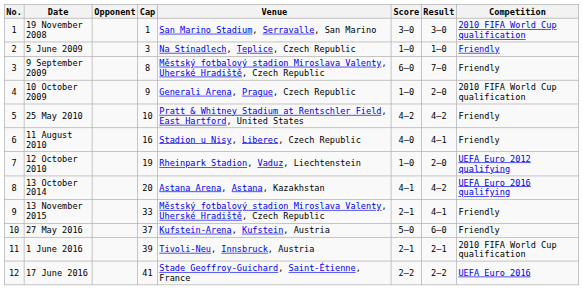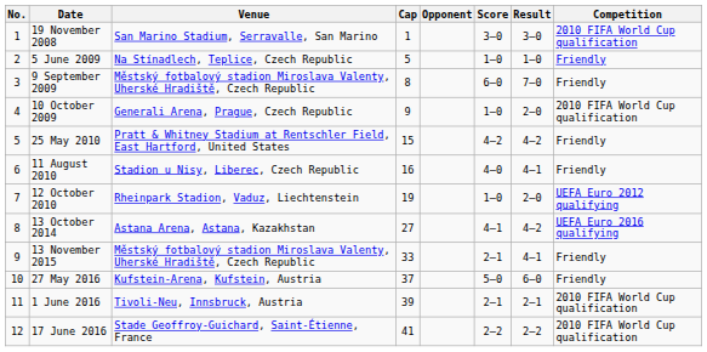 <table class="wikitable sortable">
 <tr>
 <th scope="col">No.</th>
 <th scope="col" data-sort-type="date">Date</th>
+<th scope="col">Venue</th>
+<th scope="col">Cap</th>
 <th scope="col">Opponent</th>
-<th scope="col">Cap</th>
-<th scope="col">Venue</th>
 <th scope="col">Score</th>
 <th scope="col">Result</th>
 <th scope="col">Competition</th>
 </tr>
 <tr>
 <td align="center">1</td>
 <td>19 November 2008</td>
+<td><a href='#'>San Marino Stadium</a>, <a href='#'>Serravalle</a>, San Marino</td>
+<td align="center">1</td>
 <td></td>
-<td align="center">1</td>
-<td><a href='#'>San Marino Stadium</a>, <a href='#'>Serravalle</a>, San Marino</td>
 <td align="center">3–0</td>
 <td align="center">3–0</td>
 <td><a href='#'>2010 FIFA World Cup qualification</a></td>
 </tr>
 <tr>
 <td align="center">2</td>
 <td>5 June 2009</td>
+<td><a href='#'>Na Stínadlech</a>, <a href='#'>Teplice</a>, Czech Republic</td>
+<td align="center">5</td>
 <td></td>
-<td align="center">3</td>
-<td><a href='#'>Na Stínadlech</a>, <a href='#'>Teplice</a>, Czech Republic</td>
 <td align="center">1–0</td>
 <td align="center">1–0</td>
 <td><a href='#'>Friendly</a></td>
 </tr>
 <tr>
 <td align="center">3</td>
 <td>9 September 2009</td>
+<td><a href='#'>Městský fotbalový stadion Miroslava Valenty</a>, <a href='#'>Uherské Hradiště</a>, Czech Republic</td>
+<td align="center">8</td>
 <td></td>
-<td align="center">8</td>
-<td><a href='#'>Městský fotbalový stadion Miroslava Valenty</a>, <a href='#'>Uherské Hradiště</a>, Czech Republic</td>
 <td align="center">6–0</td>
 <td align="center">7–0</td>
 <td>Friendly</td>
 </tr>
 <tr>
 <td align="center">4</td>
 <td>10 October 2009</td>
+<td><a href='#'>Generali Arena</a>, <a href='#'>Prague</a>, Czech Republic</td>
+<td align="center">9</td>
 <td></td>
-<td align="center">9</td>
-<td><a href='#'>Generali Arena</a>, <a href='#'>Prague</a>, Czech Republic</td>
 <td align="center">1–0</td>
 <td align="center">2–0</td>
 <td>2010 FIFA World Cup qualification</td>
 </tr>
 <tr>
 <td align="center">5</td>
 <td>25 May 2010</td>
+<td><a href='#'>Pratt & Whitney Stadium at Rentschler Field</a>, <a href='#'>East Hartford</a>, United States</td>
+<td align="center">15</td>
 <td></td>
-<td align="center">10</td>
-<td><a href='#'>Pratt & Whitney Stadium at Rentschler Field</a>, <a href='#'>East Hartford</a>, United States</td>
 <td align="center">4–2</td>
 <td align="center">4–2</td>
 <td>Friendly</td>
 </tr>
 <tr>
 <td align="center">6</td>
 <td>11 August 2010</td>
+<td><a href='#'>Stadion u Nisy</a>, <a href='#'>Liberec</a>, Czech Republic</td>
+<td align="center">16</td>
 <td></td>
-<td align="center">16</td>
-<td><a href='#'>Stadion u Nisy</a>, <a href='#'>Liberec</a>, Czech Republic</td>
 <td align="center">4–0</td>
 <td align="center">4–1</td>
 <td>Friendly</td>
 </tr>
 <tr>
 <td align="center">7</td>
 <td>12 October 2010</td>
+<td><a href='#'>Rheinpark Stadion</a>, <a href='#'>Vaduz</a>, Liechtenstein</td>
+<td align="center">19</td>
 <td></td>
-<td align="center">19</td>
-<td><a href='#'>Rheinpark Stadion</a>, <a href='#'>Vaduz</a>, Liechtenstein</td>
 <td align="center">1–0</td>
 <td align="center">2–0</td>
 <td><a href='#'>UEFA Euro 2012 qualifying</a></td>
 </tr>
 <tr>
 <td align="center">8</td>
 <td>13 October 2014</td>
+<td><a href='#'>Astana Arena</a>, <a href='#'>Astana</a>, Kazakhstan</td>
+<td align="center">27</td>
 <td></td>
-<td align="center">20</td>
-<td><a href='#'>Astana Arena</a>, <a href='#'>Astana</a>, Kazakhstan</td>
 <td align="center">4–1</td>
 <td align="center">4–2</td>
 <td><a href='#'>UEFA Euro 2016 qualifying</a></td>
 </tr>
 <tr>
 <td align="center">9</td>
 <td>13 November 2015</td>
+<td><a href='#'>Městský fotbalový stadion Miroslava Valenty</a>, <a href='#'>Uherské Hradiště</a>, Czech Republic</td>
+<td align="center">33</td>
 <td></td>
-<td align="center">33</td>
-<td><a href='#'>Městský fotbalový stadion Miroslava Valenty</a>, <a href='#'>Uherské Hradiště</a>, Czech Republic</td>
 <td align="center">2–1</td>
 <td align="center">4–1</td>
 <td>Friendly</td>
 </tr>
 <tr>
 <td align="center">10</td>
 <td>27 May 2016</td>
+<td><a href='#'>Kufstein-Arena</a>, <a href='#'>Kufstein</a>, Austria</td>
+<td align="center">37</td>
 <td></td>
-<td align="center">37</td>
-<td><a href='#'>Kufstein-Arena</a>, <a href='#'>Kufstein</a>, Austria</td>
 <td align="center">5–0</td>
 <td align="center">6–0</td>
 <td>Friendly</td>
 </tr>
 <tr>
 <td align="center">11</td>
 <td>1 June 2016</td>
+<td><a href='#'>Tivoli-Neu</a>, <a href='#'>Innsbruck</a>, Austria</td>
+<td align="center">39</td>
 <td></td>
-<td align="center">39</td>
-<td><a href='#'>Tivoli-Neu</a>, <a href='#'>Innsbruck</a>, Austria</td>
 <td align="center">2–1</td>
 <td align="center">2–1</td>
 <td>2010 FIFA World Cup qualification</td>
 </tr>
 <tr>
 <td align="center">12</td>
 <td>17 June 2016</td>
+<td><a href='#'>Stade Geoffroy-Guichard</a>, <a href='#'>Saint-Étienne</a>, France</td>
+<td align="center">41</td>
 <td></td>
-<td align="center">41</td>
-<td><a href='#'>Stade Geoffroy-Guichard</a>, <a href='#'>Saint-Étienne</a>, France</td>
 <td align="center">2–2</td>
 <td align="center">2–2</td>
-<td><a href='#'>UEFA Euro 2016</a></td>
+<td>2010 FIFA World Cup qualification</td>
 </tr>
 </table>
